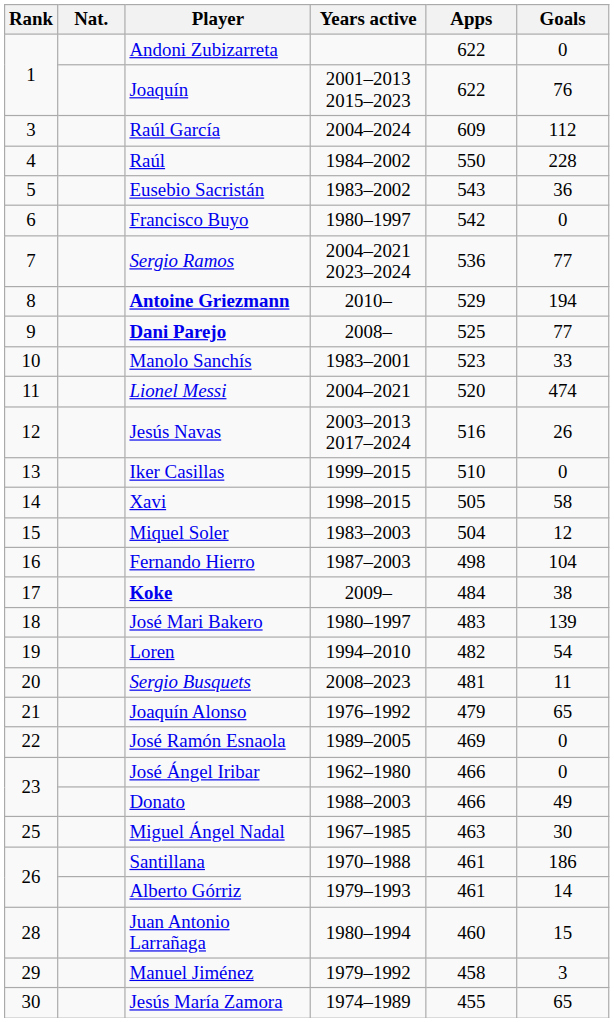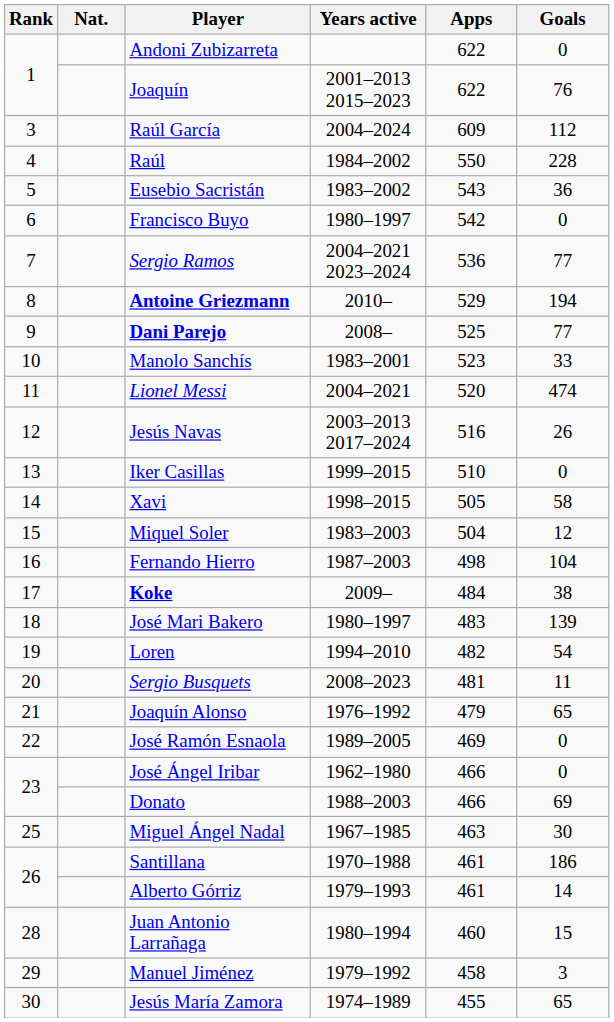 <table class="wikitable sortable collapsible" style="text-align: center">
 <tr>
 <th>Rank</th>
 <th width=50>Nat.</th>
 <th width=150>Player</th>
 <th width=90>Years active</th>
 <th width=70>Apps</th>
 <th width=70>Goals</th>
 </tr>
 <tr>
 <td rowspan="2">1</td>
 <td></td>
 <td align=left><a href='#'>Andoni Zubizarreta</a></td>
 <td></td>
 <td>622</td>
 <td>0</td>
 </tr>
 <tr>
 <td></td>
 <td align=left><a href='#'>Joaquín</a></td>
 <td>2001–2013<br>2015–2023</td>
 <td>622</td>
 <td>76</td>
 </tr>
 <tr>
 <td>3</td>
 <td></td>
 <td style="text-align:left;"><a href='#'>Raúl García</a></td>
 <td>2004–2024</td>
 <td>609</td>
 <td>112</td>
 </tr>
 <tr>
 <td>4</td>
 <td></td>
 <td align=left><a href='#'>Raúl</a></td>
 <td>1984–2002</td>
 <td>550</td>
 <td>228</td>
 </tr>
 <tr>
 <td>5</td>
 <td></td>
 <td align=left><a href='#'>Eusebio Sacristán</a></td>
 <td>1983–2002</td>
 <td>543</td>
 <td>36</td>
 </tr>
 <tr>
 <td>6</td>
 <td></td>
 <td align=left><a href='#'>Francisco Buyo</a></td>
 <td>1980–1997</td>
 <td>542</td>
 <td>0</td>
 </tr>
 <tr>
 <td>7</td>
 <td></td>
 <td align=left><em><a href='#'>Sergio Ramos</a></em></td>
 <td>2004–2021<br>2023–2024</td>
 <td>536</td>
 <td>77</td>
 </tr>
 <tr>
 <td>8</td>
 <td></td>
 <td align=left><strong><a href='#'>Antoine Griezmann</a></strong></td>
 <td>2010–</td>
 <td>529</td>
 <td>194</td>
 </tr>
 <tr>
 <td>9</td>
 <td></td>
 <td align="left"><strong><a href='#'>Dani Parejo</a></strong></td>
 <td>2008–</td>
 <td>525</td>
 <td>77</td>
 </tr>
 <tr>
 <td>10</td>
 <td></td>
 <td align=left><a href='#'>Manolo Sanchís</a></td>
 <td>1983–2001</td>
 <td>523</td>
 <td>33</td>
 </tr>
 <tr>
 <td>11</td>
 <td></td>
 <td style="text-align:left;"><em><a href='#'>Lionel Messi</a></em></td>
 <td>2004–2021</td>
 <td>520</td>
 <td>474</td>
 </tr>
 <tr>
 <td>12</td>
 <td></td>
 <td align=left><a href='#'>Jesús Navas</a></td>
 <td>2003–2013<br>2017–2024</td>
 <td>516</td>
 <td>26</td>
 </tr>
 <tr>
 <td>13</td>
 <td></td>
 <td align=left><a href='#'>Iker Casillas</a></td>
 <td>1999–2015</td>
 <td>510</td>
 <td>0</td>
 </tr>
 <tr>
 <td>14</td>
 <td></td>
 <td align=left><a href='#'>Xavi</a></td>
 <td>1998–2015</td>
 <td>505</td>
 <td>58</td>
 </tr>
 <tr>
 <td>15</td>
 <td></td>
 <td align=left><a href='#'>Miquel Soler</a></td>
 <td>1983–2003</td>
 <td>504</td>
 <td>12</td>
 </tr>
 <tr>
 <td>16</td>
 <td></td>
 <td align=left><a href='#'>Fernando Hierro</a></td>
 <td>1987–2003</td>
 <td>498</td>
 <td>104</td>
 </tr>
 <tr>
 <td>17</td>
 <td></td>
 <td align=left><strong><a href='#'>Koke</a></strong></td>
 <td>2009–</td>
 <td>484</td>
 <td>38</td>
 </tr>
 <tr>
 <td>18</td>
 <td></td>
 <td align=left><a href='#'>José Mari Bakero</a></td>
 <td>1980–1997</td>
 <td>483</td>
 <td>139</td>
 </tr>
 <tr>
 <td>19</td>
 <td></td>
 <td align=left><a href='#'>Loren</a></td>
 <td>1994–2010</td>
 <td>482</td>
 <td>54</td>
 </tr>
 <tr>
 <td>20</td>
 <td></td>
 <td align=left><em><a href='#'>Sergio Busquets</a></em></td>
 <td>2008–2023</td>
 <td>481</td>
 <td>11</td>
 </tr>
 <tr>
 <td>21</td>
 <td></td>
 <td align=left><a href='#'>Joaquín Alonso</a></td>
 <td>1976–1992</td>
 <td>479</td>
 <td>65</td>
 </tr>
 <tr>
 <td>22</td>
 <td></td>
 <td align=left><a href='#'>José Ramón Esnaola</a></td>
 <td>1989–2005</td>
 <td>469</td>
 <td>0</td>
 </tr>
 <tr>
 <td rowspan="2">23</td>
 <td></td>
 <td align=left><a href='#'>José Ángel Iribar</a></td>
 <td>1962–1980</td>
 <td>466</td>
 <td>0</td>
 </tr>
 <tr>
 <td></td>
 <td align=left><a href='#'>Donato</a></td>
 <td>1988–2003</td>
 <td>466</td>
-<td>49</td>
+<td>69</td>
 </tr>
 <tr>
 <td>25</td>
 <td></td>
 <td align=left><a href='#'>Miguel Ángel Nadal</a></td>
 <td>1967–1985</td>
 <td>463</td>
 <td>30</td>
 </tr>
 <tr>
 <td rowspan="2">26</td>
 <td></td>
 <td align=left><a href='#'>Santillana</a></td>
 <td>1970–1988</td>
 <td>461</td>
 <td>186</td>
 </tr>
 <tr>
 <td></td>
 <td align=left><a href='#'>Alberto Górriz</a></td>
 <td>1979–1993</td>
 <td>461</td>
 <td>14</td>
 </tr>
 <tr>
 <td>28</td>
 <td></td>
 <td align=left><a href='#'>Juan Antonio Larrañaga</a></td>
 <td>1980–1994</td>
 <td>460</td>
 <td>15</td>
 </tr>
 <tr>
 <td>29</td>
 <td></td>
 <td align=left><a href='#'>Manuel Jiménez</a></td>
 <td>1979–1992</td>
 <td>458</td>
 <td>3</td>
 </tr>
 <tr>
 <td>30</td>
 <td></td>
 <td align=left><a href='#'>Jesús María Zamora</a></td>
 <td>1974–1989</td>
 <td>455</td>
 <td>65</td>
 </tr>
 </table>
